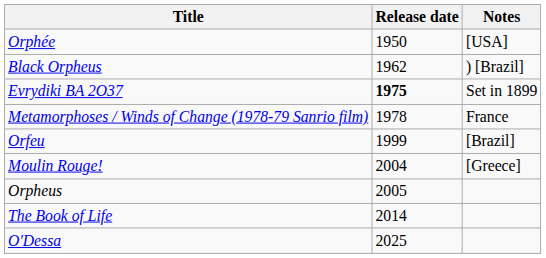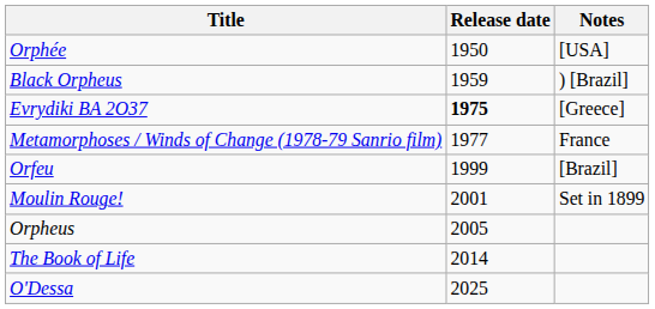 <table class="wikitable sortable">
 <tr>
 <th scope="col">Title</th>
 <th scope="col">Release date</th>
 <th scope="col" class="unsortable">Notes</th>
 </tr>
 <tr>
 <td><em><a href='#'>Orphée</a></em></td>
 <td>1950</td>
 <td>[USA]</td>
 </tr>
 <tr>
 <td><em><a href='#'>Black Orpheus</a></em></td>
-<td>1962</td>
+<td>1959</td>
 <td>) [Brazil]</td>
 </tr>
 <tr>
 <td><em><a href='#'>Evrydiki BA 2O37</a></em></td>
 <td><strong>1975</strong></td>
-<td>Set in 1899</td>
+<td>[Greece]</td>
 </tr>
 <tr>
 <td><em><a href='#'>Metamorphoses / Winds of Change (1978-79  Sanrio film)</a></em></td>
-<td>1978</td>
+<td>1977</td>
 <td>France</td>
 </tr>
 <tr>
 <td><em><a href='#'>Orfeu</a></em></td>
 <td>1999</td>
 <td>[Brazil]</td>
 </tr>
 <tr>
 <td><em><a href='#'>Moulin Rouge!</a></em> </td>
-<td>2004</td>
-<td>[Greece]</td>
+<td>2001</td>
+<td>Set in 1899</td>
 </tr>
 <tr>
 <td><em>Orpheus</em></td>
 <td>2005</td>
 <td></td>
 </tr>
 <tr>
 <td><em><a href='#'>The Book of Life</a></em></td>
 <td>2014</td>
 <td></td>
 </tr>
 <tr>
 <td><em><a href='#'>O'Dessa</a></em></td>
 <td>2025</td>
 <td></td>
 </tr>
 </table>
